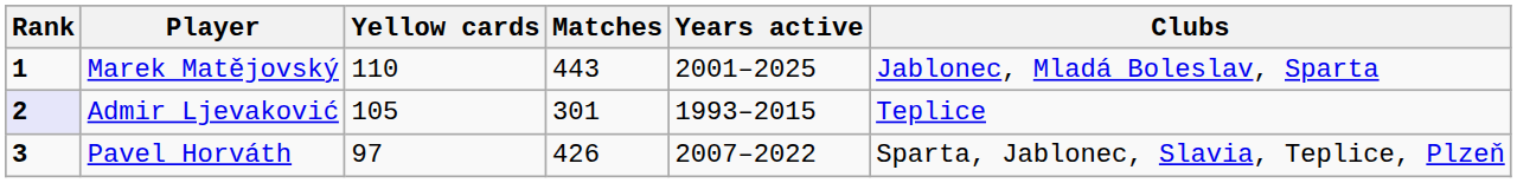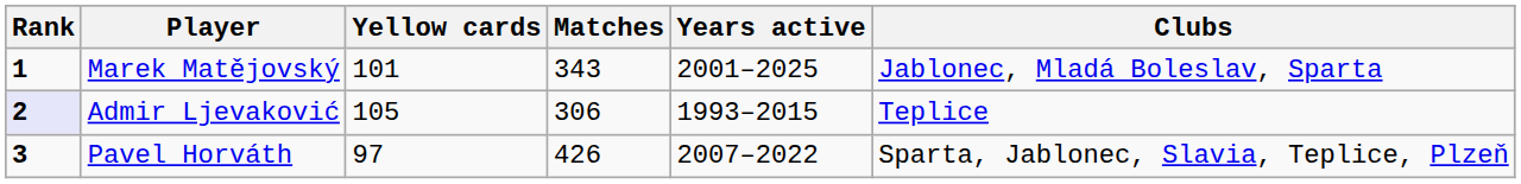 <table class="wikitable">
 <tr>
 <th>Rank</th>
 <th>Player</th>
 <th>Yellow cards</th>
 <th>Matches</th>
 <th>Years active</th>
 <th>Clubs</th>
 </tr>
 <tr>
 <td><strong>1</strong></td>
 <td> <a href='#'>Marek Matějovský</a></td>
-<td>110</td>
-<td>443</td>
+<td>101</td>
+<td>343</td>
 <td>2001–2025</td>
 <td><a href='#'>Jablonec</a>, <a href='#'>Mladá Boleslav</a>, <a href='#'>Sparta</a></td>
 </tr>
 <tr>
 <td style="background: lavender;"><strong>2</strong></td>
 <td> <a href='#'>Admir Ljevaković</a></td>
 <td>105</td>
-<td>301</td>
+<td>306</td>
 <td>1993–2015</td>
 <td><a href='#'>Teplice</a></td>
 </tr>
 <tr>
 <td><strong>3</strong></td>
 <td> <a href='#'>Pavel Horváth</a></td>
 <td>97</td>
 <td>426</td>
 <td>2007–2022</td>
 <td>Sparta, Jablonec, <a href='#'>Slavia</a>, Teplice, <a href='#'>Plzeň</a></td>
 </tr>
 </table>
